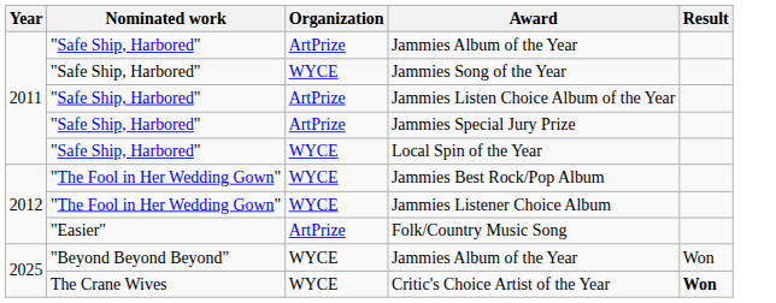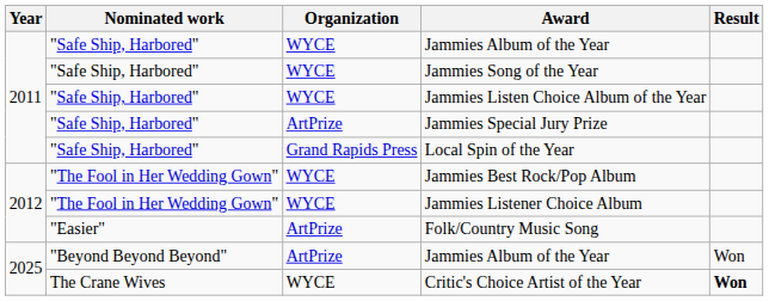 <table class="wikitable">
 <tr>
 <th>Year</th>
 <th>Nominated work</th>
 <th>Organization</th>
 <th>Award</th>
 <th>Result</th>
 </tr>
 <tr>
 <td rowspan="5">2011</td>
 <td>"<a href='#'>Safe Ship, Harbored</a>"</td>
-<td><a href='#'>ArtPrize</a></td>
+<td><a href='#'>WYCE</a></td>
 <td>Jammies Album of the Year</td>
 <td></td>
 </tr>
 <tr>
 <td>"Safe Ship, Harbored"</td>
 <td><a href='#'>WYCE</a></td>
 <td>Jammies Song of the Year</td>
 <td></td>
 </tr>
 <tr>
 <td>"<a href='#'>Safe Ship, Harbored</a>"</td>
-<td><a href='#'>ArtPrize</a></td>
+<td><a href='#'>WYCE</a></td>
 <td>Jammies Listen Choice Album of the Year</td>
 <td></td>
 </tr>
 <tr>
 <td>"<a href='#'>Safe Ship, Harbored</a>"</td>
 <td><a href='#'>ArtPrize</a></td>
 <td>Jammies Special Jury Prize</td>
 <td></td>
 </tr>
 <tr>
 <td>"<a href='#'>Safe Ship, Harbored</a>"</td>
-<td><a href='#'>WYCE</a></td>
+<td><a href='#'>Grand Rapids Press</a></td>
 <td>Local Spin of the Year</td>
 <td></td>
 </tr>
 <tr>
 <td rowspan="3">2012</td>
 <td>"<a href='#'>The Fool in Her Wedding Gown</a>"</td>
 <td><a href='#'>WYCE</a></td>
 <td>Jammies Best Rock/Pop Album</td>
 <td></td>
 </tr>
 <tr>
 <td>"<a href='#'>The Fool in Her Wedding Gown</a>"</td>
 <td><a href='#'>WYCE</a></td>
 <td>Jammies Listener Choice Album</td>
 <td></td>
 </tr>
 <tr>
 <td>"Easier"</td>
 <td><a href='#'>ArtPrize</a></td>
 <td>Folk/Country Music Song</td>
 <td></td>
 </tr>
 <tr>
 <td rowspan="2">2025</td>
 <td>"Beyond Beyond Beyond"</td>
-<td>WYCE</td>
+<td><a href='#'>ArtPrize</a></td>
 <td Jammies Album of the Year>Jammies Album of the Year</td>
 <td>Won</td>
 </tr>
 <tr>
 <td>The Crane Wives</td>
 <td>WYCE</td>
 <td Critic's Choice Artist of the Year>Critic's Choice Artist of the Year</td>
 <td><strong>Won</strong></td>
 </tr>
 </table>
